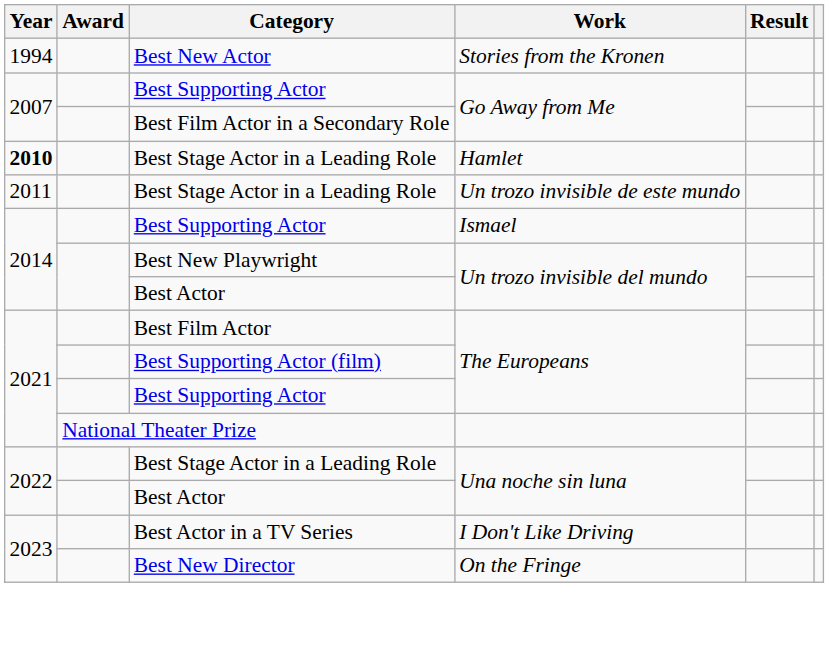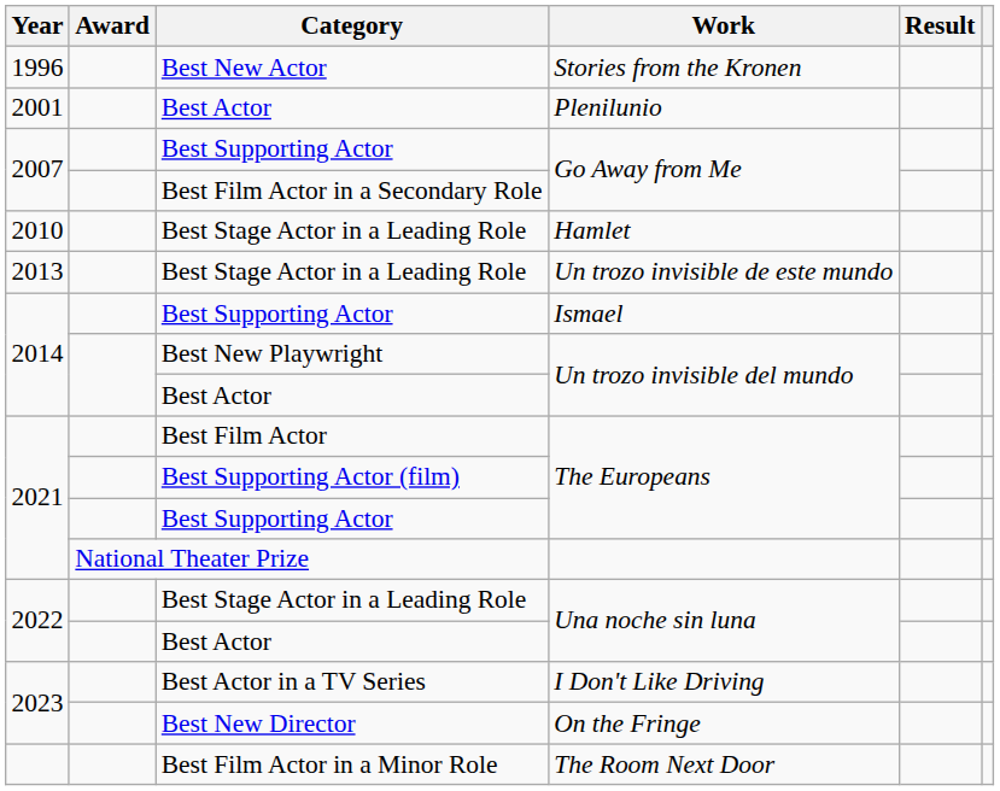 <table class="wikitable sortable plainrowheaders">
 <tr>
 <th>Year</th>
 <th>Award</th>
 <th>Category</th>
 <th>Work</th>
 <th>Result</th>
 <th scope="col" class="unsortable"></th>
 </tr>
 <tr>
-<td>1994</td>
+<td>1996</td>
 <td></td>
 <td><a href='#'>Best New Actor</a></td>
 <td><em>Stories from the Kronen</em></td>
+<td></td>
+<td align = "center"></td>
+</tr>
+<tr>
+<td>2001</td>
+<td></td>
+<td><a href='#'>Best Actor</a></td>
+<td><em>Plenilunio</em></td>
 <td></td>
 <td align = "center"></td>
 </tr>
 <tr>
 <td rowspan="2">2007</td>
 <td></td>
 <td><a href='#'>Best Supporting Actor</a></td>
 <td rowspan="2"><em>Go Away from Me</em></td>
 <td></td>
 <td align = "center"></td>
 </tr>
 <tr>
 <td></td>
 <td>Best Film Actor in a Secondary Role</td>
 <td></td>
 <td align = "center"></td>
 </tr>
 <tr>
-<td><strong>2010</strong></td>
+<td>2010</td>
 <td></td>
 <td>Best Stage Actor in a Leading Role</td>
 <td><em>Hamlet</em></td>
 <td></td>
 <td align = "center"></td>
 </tr>
 <tr>
-<td>2011</td>
+<td>2013</td>
 <td></td>
 <td>Best Stage Actor in a Leading Role</td>
 <td><em>Un trozo invisible de este mundo</em></td>
 <td></td>
 <td align = "center"></td>
 </tr>
 <tr>
 <td rowspan="3">2014</td>
 <td></td>
 <td><a href='#'>Best Supporting Actor</a></td>
 <td><em>Ismael</em></td>
 <td></td>
 <td align = "center"></td>
 </tr>
 <tr>
 <td rowspan="2"></td>
 <td>Best New Playwright</td>
 <td rowspan="2"><em> Un trozo invisible del mundo</em></td>
 <td></td>
 <td align = "center" rowspan="2"></td>
 </tr>
 <tr>
 <td>Best Actor</td>
 <td></td>
 </tr>
 <tr>
 <td rowspan="4">2021</td>
 <td></td>
 <td>Best Film Actor</td>
 <td rowspan="3"><em>The Europeans</em></td>
 <td></td>
 <td align = "center"></td>
 </tr>
 <tr>
 <td></td>
 <td><a href='#'>Best Supporting Actor (film)</a></td>
 <td></td>
 <td align = "center"></td>
 </tr>
 <tr>
 <td></td>
 <td><a href='#'>Best Supporting Actor</a></td>
 <td></td>
 <td align = "center"></td>
 </tr>
 <tr>
 <td colspan = "2"><a href='#'>National Theater Prize</a></td>
 <td></td>
 <td></td>
 <td align = "center"></td>
 </tr>
 <tr>
 <td rowspan="2">2022</td>
 <td></td>
 <td>Best Stage Actor in a Leading Role</td>
 <td rowspan="2"><em>Una noche sin luna</em></td>
 <td></td>
 <td align = "center"></td>
 </tr>
 <tr>
 <td></td>
 <td>Best Actor</td>
 <td></td>
 <td align = "center"></td>
 </tr>
 <tr>
 <td rowspan="2">2023</td>
 <td></td>
 <td>Best Actor in a TV Series</td>
 <td><em>I Don't Like Driving</em></td>
 <td></td>
 <td align = "center"></td>
 </tr>
 <tr>
 <td></td>
 <td><a href='#'>Best New Director</a></td>
 <td><em>On the Fringe</em></td>
 <td></td>
 <td align = "center"></td>
 </tr>
+<tr>
+<td></td>
+<td></td>
+<td>Best Film Actor in a Minor Role</td>
+<td><em>The Room Next Door</em></td>
+<td></td>
+<td></td>
+</tr>
 </table>
